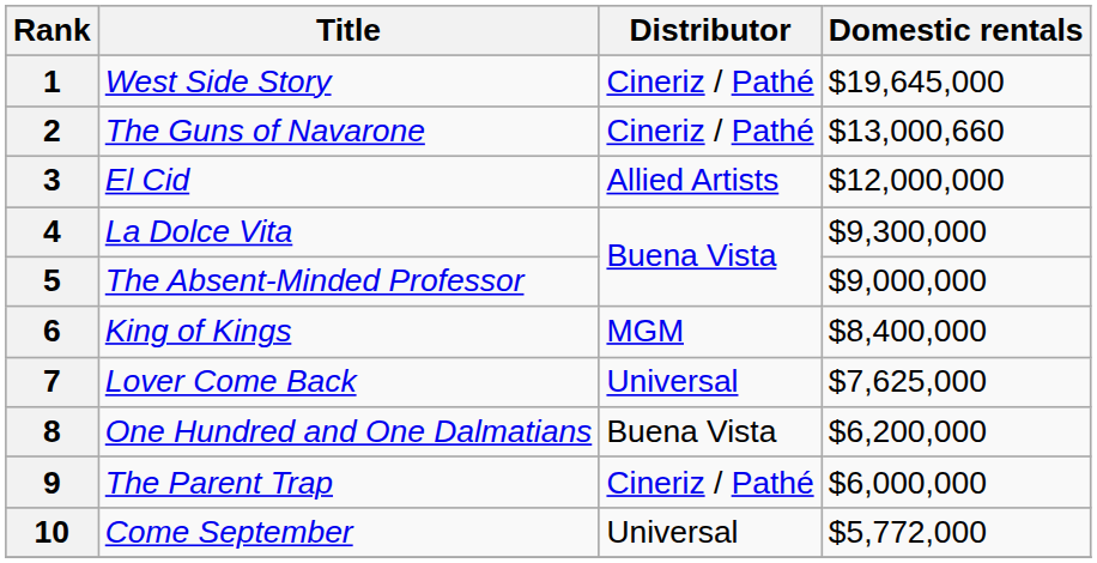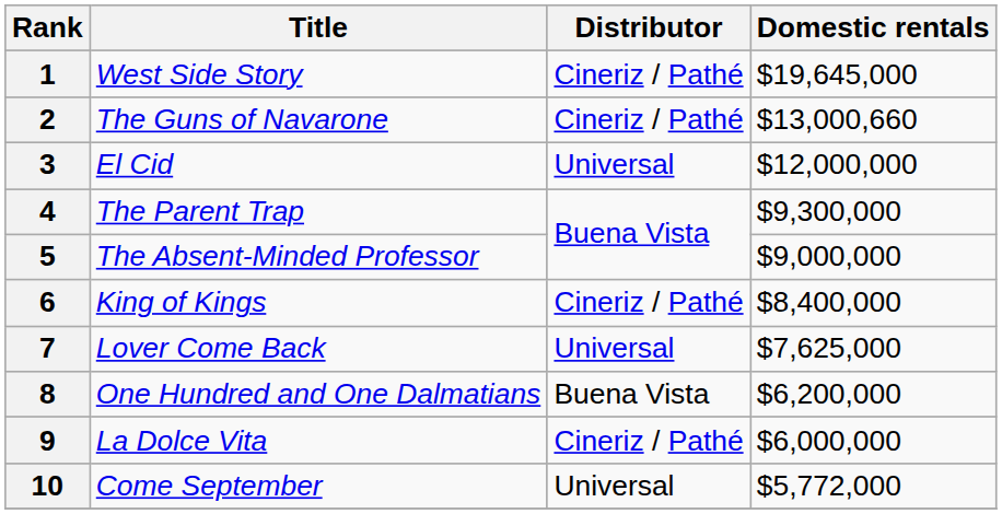 <table class="wikitable sortable" style="margin:auto; margin:auto;">
 <tr>
 <th>Rank</th>
 <th>Title</th>
 <th>Distributor</th>
 <th>Domestic rentals</th>
 </tr>
 <tr>
 <th style="text-align:center;">1</th>
 <td><em><a href='#'>West Side Story</a></em></td>
 <td><a href='#'>Cineriz</a> / <a href='#'>Pathé</a></td>
 <td>$19,645,000</td>
 </tr>
 <tr>
 <th style="text-align:center;">2</th>
 <td><em><a href='#'>The Guns of Navarone</a></em></td>
 <td><a href='#'>Cineriz</a> / <a href='#'>Pathé</a></td>
 <td>$13,000,660</td>
 </tr>
 <tr>
 <th style="text-align:center;">3</th>
 <td><em><a href='#'>El Cid</a></em></td>
-<td><a href='#'>Allied Artists</a></td>
+<td><a href='#'>Universal</a></td>
 <td>$12,000,000</td>
 </tr>
 <tr>
 <th style="text-align:center;">4</th>
-<td><em><a href='#'>La Dolce Vita</a></em></td>
+<td><em><a href='#'>The Parent Trap</a></em></td>
 <td rowspan="2"><a href='#'>Buena Vista</a></td>
 <td>$9,300,000</td>
 </tr>
 <tr>
 <th style="text-align:center;">5</th>
 <td><em><a href='#'>The Absent-Minded Professor</a></em></td>
 <td>$9,000,000</td>
 </tr>
 <tr>
 <th style="text-align:center;">6</th>
 <td><em><a href='#'>King of Kings</a></em></td>
-<td><a href='#'>MGM</a></td>
+<td><a href='#'>Cineriz</a> / <a href='#'>Pathé</a></td>
 <td>$8,400,000</td>
 </tr>
 <tr>
 <th style="text-align:center;">7</th>
 <td><em><a href='#'>Lover Come Back</a></em></td>
 <td><a href='#'>Universal</a></td>
 <td>$7,625,000</td>
 </tr>
 <tr>
 <th style="text-align:center;">8</th>
 <td><em><a href='#'>One Hundred and One Dalmatians</a></em></td>
 <td>Buena Vista</td>
 <td>$6,200,000</td>
 </tr>
 <tr>
 <th style="text-align:center;">9</th>
-<td><em><a href='#'>The Parent Trap</a></em></td>
+<td><em><a href='#'>La Dolce Vita</a></em></td>
 <td><a href='#'>Cineriz</a> / <a href='#'>Pathé</a></td>
 <td>$6,000,000</td>
 </tr>
 <tr>
 <th style="text-align:center;">10</th>
 <td><em><a href='#'>Come September</a></em></td>
 <td>Universal</td>
 <td>$5,772,000</td>
 </tr>
 <tr>
 </tr>
 </table>
